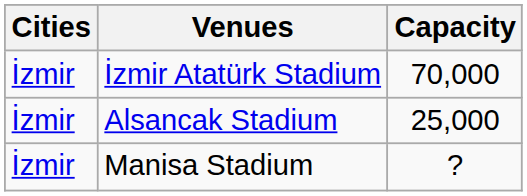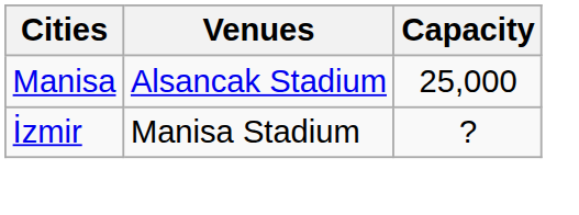 <table class="wikitable">
 <tr>
 <th>Cities</th>
 <th>Venues</th>
 <th>Capacity</th>
 </tr>
 <tr>
-<td rowspan=1><a href='#'>İzmir</a></td>
-<td><a href='#'>İzmir Atatürk Stadium</a></td>
-<td align="center">70,000</td>
-</tr>
-<tr>
-<td rowspan=1><a href='#'>İzmir</a></td>
+<td rowspan=1><a href='#'>Manisa</a></td>
 <td><a href='#'>Alsancak Stadium</a></td>
 <td align="center">25,000</td>
 </tr>
 <tr>
 <td rowspan=1><a href='#'>İzmir</a></td>
 <td>Manisa Stadium</td>
 <td align="center">?</td>
 </tr>
 </table>
